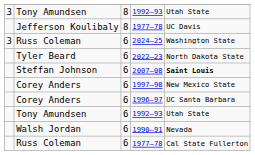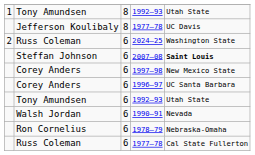 <table class="wikitable">
 <tr>
 </tr>
 <tr>
-<td>3</td>
+<td>1</td>
 <td>Tony Amundsen</td>
 <td>8</td>
 <td style="font-size:80%;"><a href='#'>1992–93</a></td>
 <td style="font-size:80%;">Utah State</td>
 </tr>
 <tr>
 <td></td>
 <td>Jefferson Koulibaly</td>
 <td>8</td>
 <td style="font-size:80%;"><a href='#'>1977–78</a></td>
 <td style="font-size:80%;">UC Davis</td>
 </tr>
 <tr>
-<td>3</td>
+<td>2</td>
 <td>Russ Coleman</td>
 <td>6</td>
 <td style="font-size:80%;"><a href='#'>2024–25</a></td>
 <td style="font-size:80%;">Washington State</td>
-</tr>
-<tr>
-<td></td>
-<td>Tyler Beard</td>
-<td>6</td>
-<td style="font-size:80%;"><a href='#'>2022–23</a></td>
-<td style="font-size:80%;">North Dakota State</td>
 </tr>
 <tr>
 <td></td>
 <td>Steffan Johnson</td>
 <td>6</td>
 <td style="font-size:80%;"><a href='#'>2007–08</a></td>
 <td style="font-size:80%;"><strong>Saint Louis</strong></td>
 </tr>
 <tr>
 <td></td>
 <td>Corey Anders</td>
 <td>6</td>
 <td style="font-size:80%;"><a href='#'>1997–98</a></td>
 <td style="font-size:80%;">New Mexico State</td>
 </tr>
 <tr>
 <td></td>
 <td>Corey Anders</td>
 <td>6</td>
 <td style="font-size:80%;"><a href='#'>1996–97</a></td>
 <td style="font-size:80%;">UC Santa Barbara</td>
 </tr>
 <tr>
 <td></td>
 <td>Tony Amundsen</td>
 <td>6</td>
 <td style="font-size:80%;"><a href='#'>1992–93</a></td>
 <td style="font-size:80%;">Utah State</td>
 </tr>
 <tr>
 <td></td>
 <td>Walsh Jordan</td>
 <td>6</td>
 <td style="font-size:80%;"><a href='#'>1990–91</a></td>
 <td style="font-size:80%;">Nevada</td>
 </tr>
 <tr>
 <td></td>
+<td>Ron Cornelius</td>
+<td>6</td>
+<td style="font-size:80%;"><a href='#'>1978–79</a></td>
+<td style="font-size:80%;">Nebraska-Omaha</td>
+</tr>
+<tr>
+<td></td>
 <td>Russ Coleman</td>
 <td>6</td>
 <td style="font-size:80%;"><a href='#'>1977–78</a></td>
 <td style="font-size:80%;">Cal State Fullerton</td>
 </tr>
 </table>
